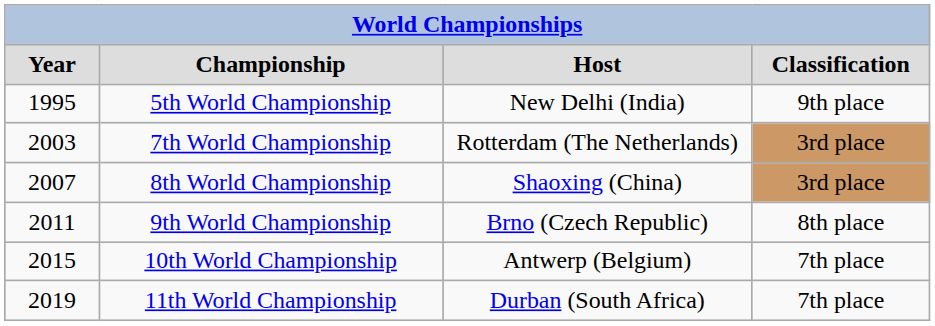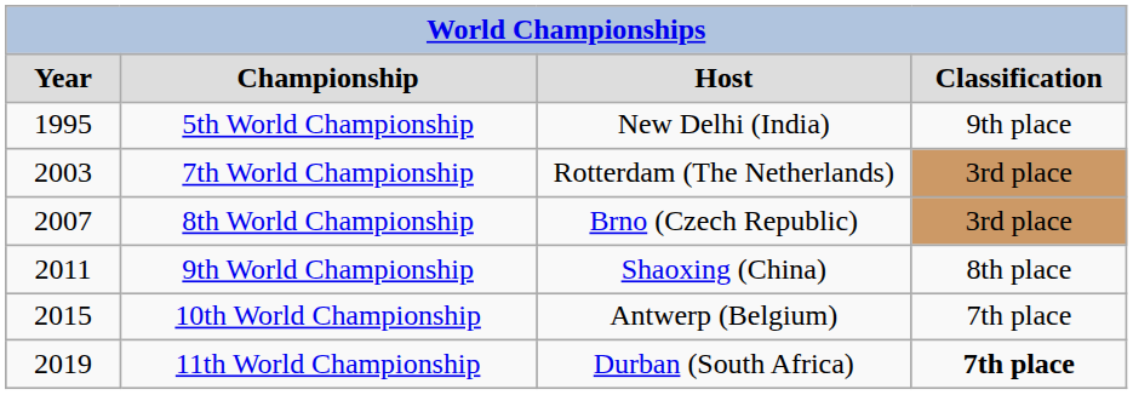 <table class="wikitable" style=font-size:90%>
 <tr align=center style="background:#B0C4DE;">
 <td colspan=4><strong><a href='#'>World Championships</a></strong></td>
 </tr>
 <tr align=center bgcolor="#dddddd">
 <td width=50><strong>Year</strong></td>
 <td width=200><strong>Championship</strong></td>
 <td width=180><strong>Host</strong></td>
 <td width=100><strong>Classification</strong></td>
 </tr>
 <tr align=center>
 <td>1995</td>
 <td><a href='#'>5th World Championship</a></td>
 <td>New Delhi (India)</td>
 <td align="center">9th place</td>
 </tr>
 <tr align=center>
 <td>2003</td>
 <td><a href='#'>7th World Championship</a></td>
 <td>Rotterdam (The Netherlands)</td>
 <td bgcolor="#CC9966" align="center"> 3rd place</td>
 </tr>
 <tr align=center>
 <td>2007</td>
 <td><a href='#'>8th World Championship</a></td>
-<td><a href='#'>Shaoxing</a> (China)</td>
+<td><a href='#'>Brno</a> (Czech Republic)</td>
 <td bgcolor="#CC9966" align="center"> 3rd place</td>
 </tr>
 <tr align=center>
 <td>2011</td>
 <td><a href='#'>9th World Championship</a></td>
-<td><a href='#'>Brno</a> (Czech Republic)</td>
+<td><a href='#'>Shaoxing</a> (China)</td>
 <td align="center">8th place</td>
 </tr>
 <tr align="center">
 <td>2015</td>
 <td><a href='#'>10th World Championship</a></td>
 <td>Antwerp (Belgium)</td>
 <td align="center">7th place</td>
 </tr>
 <tr align="center">
 <td>2019</td>
 <td><a href='#'>11th World Championship</a></td>
 <td><a href='#'>Durban</a> (South Africa)</td>
-<td align="center">7th place</td>
+<td align="center"><strong>7th place</strong></td>
 </tr>
 </table>
